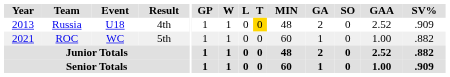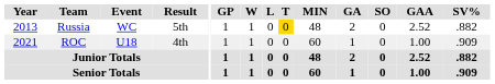 <table border="0" cellpadding="1" cellspacing="0" ID="Table3" style="text-align:center; width:40em;">
 <tr bgcolor="#e0e0e0">
 <th>Year</th>
 <th>Team</th>
 <th>Event</th>
 <th>Result</th>
 <th rowspan="99" bgcolor="#ffffff"></th>
 <th>GP</th>
 <th>W</th>
 <th>L</th>
 <th>T</th>
 <th>MIN</th>
 <th>GA</th>
 <th>SO</th>
 <th>GAA</th>
 <th>SV%</th>
 </tr>
 <tr>
 <td><a href='#'>2013</a></td>
 <td><a href='#'>Russia</a></td>
-<td><a href='#'>U18</a></td>
-<td>4th</td>
+<td><a href='#'>WC</a></td>
+<td>5th</td>
 <td>1</td>
 <td>1</td>
 <td>0</td>
 <td style="background: gold;">0</td>
 <td>48</td>
 <td>2</td>
 <td>0</td>
 <td>2.52</td>
-<td>.909</td>
+<td>.882</td>
 </tr>
 <tr bgcolor="#f0f0f0">
 <td><a href='#'>2021</a></td>
 <td><a href='#'>ROC</a></td>
-<td><a href='#'>WC</a></td>
-<td>5th</td>
+<td><a href='#'>U18</a></td>
+<td>4th</td>
 <td>1</td>
 <td>1</td>
 <td>0</td>
 <td>0</td>
 <td>60</td>
 <td>1</td>
 <td>0</td>
 <td>1.00</td>
-<td>.882</td>
+<td>.909</td>
 </tr>
 <tr bgcolor="#e0e0e0">
 <th colspan="4">Junior Totals</th>
 <th>1</th>
 <th>1</th>
 <th>0</th>
 <th>0</th>
 <th>48</th>
 <th>2</th>
 <th>0</th>
 <th>2.52</th>
 <th>.882</th>
 </tr>
 <tr bgcolor="#e0e0e0">
 <th colspan="4">Senior Totals</th>
 <th>1</th>
 <th>1</th>
 <th>0</th>
 <th>0</th>
 <th>60</th>
 <th>1</th>
 <th>0</th>
 <th>1.00</th>
 <th>.909</th>
 </tr>
 </table>
